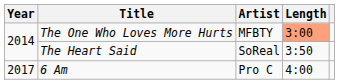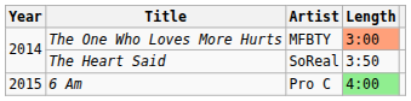 <table class="wikitable sortable plainrowheaders">
 <tr>
 <th scope="col">Year</th>
 <th scope="col">Title</th>
 <th scope="col">Artist</th>
 <th scope="col">Length</th>
 <th scope="col" class="unsortable"></th>
 </tr>
 <tr>
 <td rowspan="2">2014</td>
 <td><em>The One Who Loves More Hurts</em></td>
 <td>MFBTY</td>
 <td style="background: lightsalmon;">3:00</td>
 <td></td>
 </tr>
 <tr>
 <td><em>The Heart Said</em></td>
 <td>SoReal</td>
 <td>3:50</td>
 <td></td>
 </tr>
 <tr>
-<td>2017</td>
+<td>2015</td>
 <td><em>6 Am</em></td>
 <td>Pro C</td>
-<td>4:00</td>
+<td style="background: lightgreen;">4:00</td>
 <td></td>
 </tr>
 </table>
